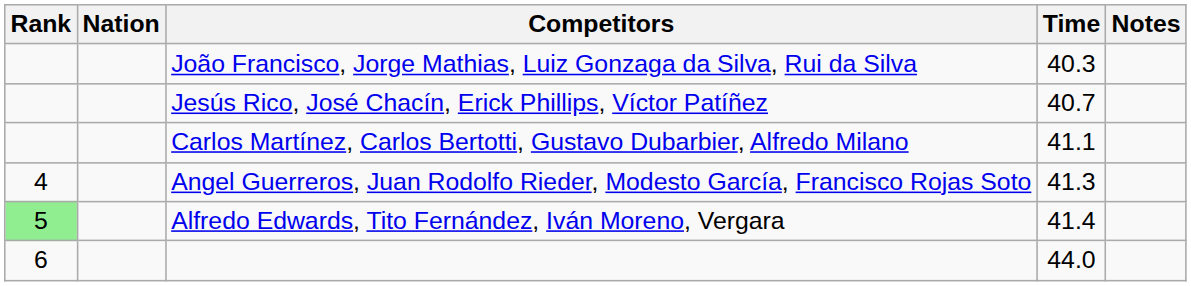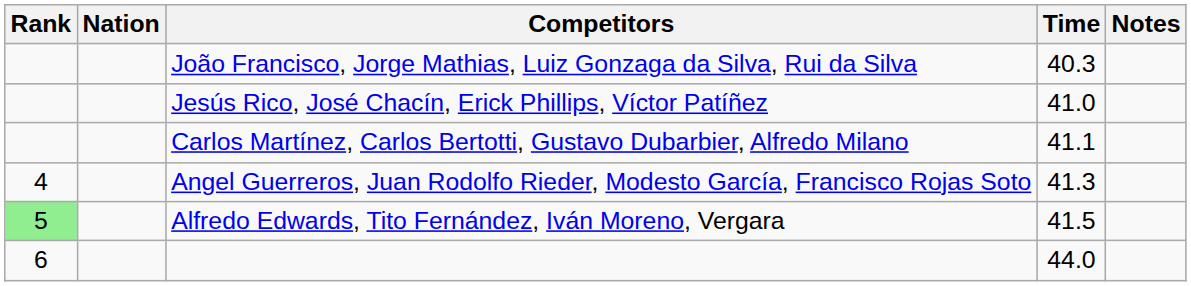 <table class="wikitable sortable" style="text-align:center">
 <tr>
 <th>Rank</th>
 <th>Nation</th>
 <th>Competitors</th>
 <th>Time</th>
 <th>Notes</th>
 </tr>
 <tr>
 <td></td>
 <td align=left></td>
 <td align=left><a href='#'>João Francisco</a>, <a href='#'>Jorge Mathias</a>, <a href='#'>Luiz Gonzaga da Silva</a>, <a href='#'>Rui da Silva</a></td>
 <td>40.3</td>
 <td></td>
 </tr>
 <tr>
 <td></td>
 <td align=left></td>
 <td align=left><a href='#'>Jesús Rico</a>, <a href='#'>José Chacín</a>, <a href='#'>Erick Phillips</a>, <a href='#'>Víctor Patíñez</a></td>
-<td>40.7</td>
+<td>41.0</td>
 <td></td>
 </tr>
 <tr>
 <td></td>
 <td align=left></td>
 <td align=left><a href='#'>Carlos Martínez</a>, <a href='#'>Carlos Bertotti</a>, <a href='#'>Gustavo Dubarbier</a>, <a href='#'>Alfredo Milano</a></td>
 <td>41.1</td>
 <td></td>
 </tr>
 <tr>
 <td>4</td>
 <td align=left></td>
 <td align=left><a href='#'>Angel Guerreros</a>, <a href='#'>Juan Rodolfo Rieder</a>, <a href='#'>Modesto García</a>, <a href='#'>Francisco Rojas Soto</a></td>
 <td>41.3</td>
 <td></td>
 </tr>
 <tr>
 <td style="background: lightgreen;">5</td>
 <td align=left></td>
 <td align=left><a href='#'>Alfredo Edwards</a>, <a href='#'>Tito Fernández</a>, <a href='#'>Iván Moreno</a>, Vergara</td>
-<td>41.4</td>
+<td>41.5</td>
 <td></td>
 </tr>
 <tr>
 <td>6</td>
 <td align=left></td>
 <td align=left></td>
 <td>44.0</td>
 <td></td>
 </tr>
 </table>
